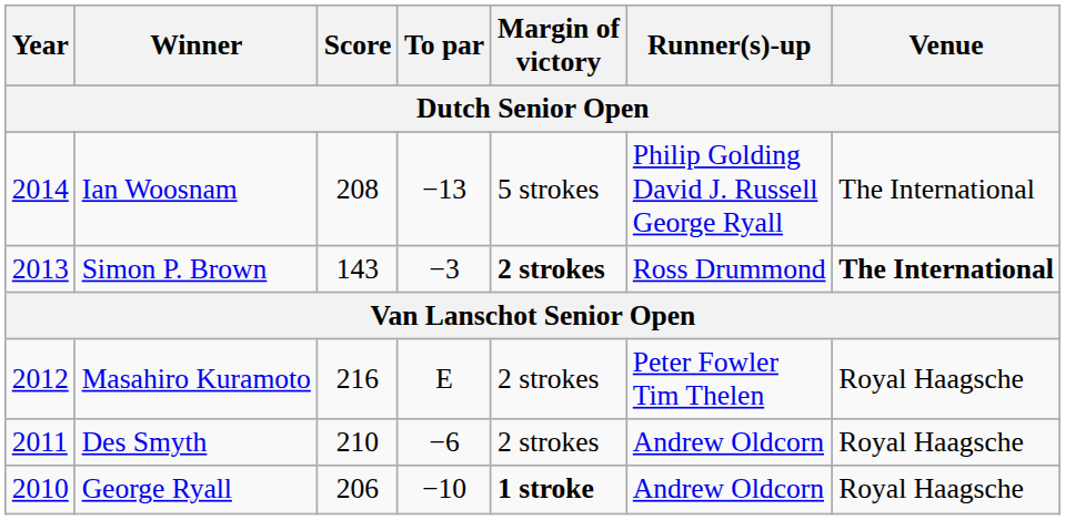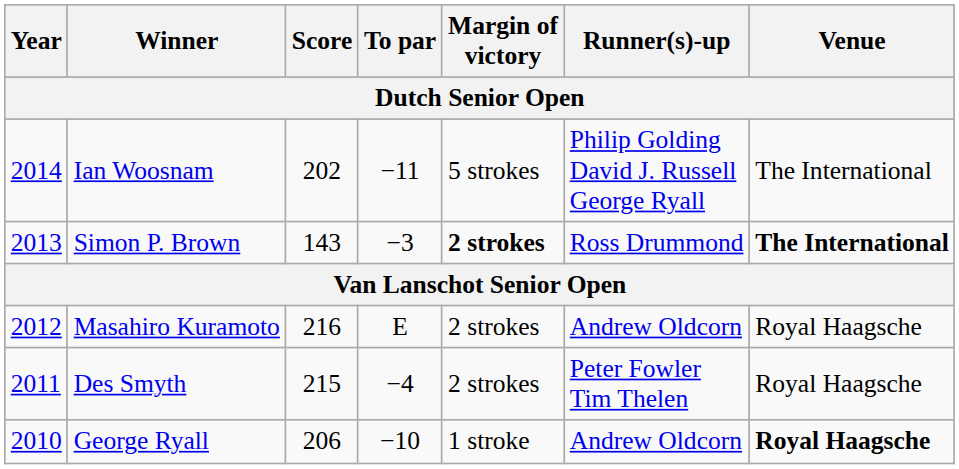 <table class="wikitable" style="font-size:95%">
 <tr>
 <th>Year</th>
 <th>Winner</th>
 <th>Score</th>
 <th>To par</th>
 <th>Margin of<br>victory</th>
 <th>Runner(s)-up</th>
 <th>Venue</th>
 </tr>
 <tr>
 <th colspan=8>Dutch Senior Open</th>
 </tr>
 <tr>
 <td><a href='#'>2014</a></td>
 <td> <a href='#'>Ian Woosnam</a></td>
-<td align=center>208</td>
-<td align=center>−13</td>
+<td align=center>202</td>
+<td align=center>−11</td>
 <td>5 strokes</td>
 <td> <a href='#'>Philip Golding</a><br> <a href='#'>David J. Russell</a><br> <a href='#'>George Ryall</a></td>
 <td>The International</td>
 </tr>
 <tr>
 <td><a href='#'>2013</a></td>
 <td> <a href='#'>Simon P. Brown</a></td>
 <td align=center>143</td>
 <td align=center>−3</td>
 <td><strong>2 strokes</strong></td>
 <td> <a href='#'>Ross Drummond</a></td>
 <td><strong>The International</strong></td>
 </tr>
 <tr>
 <th colspan=8>Van Lanschot Senior Open</th>
 </tr>
 <tr>
 <td><a href='#'>2012</a></td>
 <td> <a href='#'>Masahiro Kuramoto</a></td>
 <td align=center>216</td>
 <td align=center>E</td>
 <td>2 strokes</td>
-<td> <a href='#'>Peter Fowler</a><br> <a href='#'>Tim Thelen</a></td>
+<td> <a href='#'>Andrew Oldcorn</a></td>
 <td>Royal Haagsche</td>
 </tr>
 <tr>
 <td><a href='#'>2011</a></td>
 <td> <a href='#'>Des Smyth</a></td>
-<td align=center>210</td>
-<td align=center>−6</td>
+<td align=center>215</td>
+<td align=center>−4</td>
 <td>2 strokes</td>
-<td> <a href='#'>Andrew Oldcorn</a></td>
+<td> <a href='#'>Peter Fowler</a><br> <a href='#'>Tim Thelen</a></td>
 <td>Royal Haagsche</td>
 </tr>
 <tr>
 <td><a href='#'>2010</a></td>
 <td> <a href='#'>George Ryall</a></td>
 <td align=center>206</td>
 <td align=center>−10</td>
-<td><strong>1 stroke</strong></td>
+<td>1 stroke</td>
 <td> <a href='#'>Andrew Oldcorn</a></td>
-<td>Royal Haagsche</td>
+<td><strong>Royal Haagsche</strong></td>
 </tr>
 </table>
